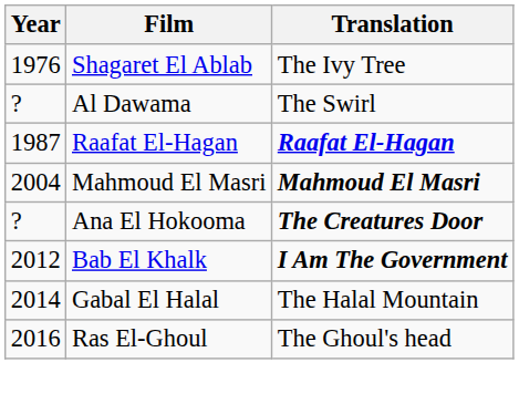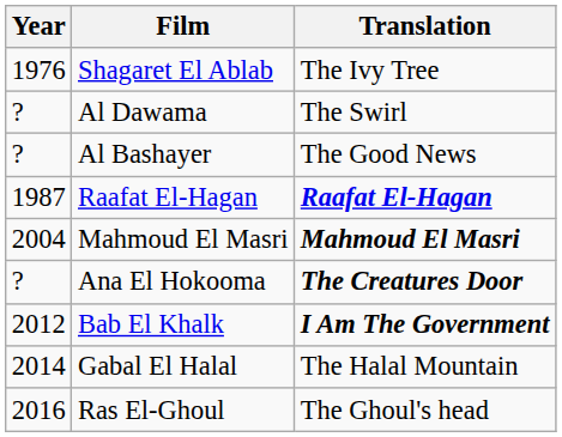 <table class="wikitable">
 <tr>
 <th>Year</th>
 <th>Film</th>
 <th>Translation</th>
 </tr>
 <tr>
 <td>1976</td>
 <td><a href='#'>Shagaret El Ablab</a></td>
 <td>The Ivy Tree</td>
 </tr>
 <tr>
 <td>?</td>
 <td>Al Dawama</td>
 <td>The Swirl</td>
+</tr>
+<tr>
+<td>?</td>
+<td>Al Bashayer</td>
+<td>The Good News</td>
 </tr>
 <tr>
 <td>1987</td>
 <td><a href='#'>Raafat El-Hagan</a></td>
 <td><strong><em><a href='#'>Raafat El-Hagan</a></em></strong></td>
 </tr>
 <tr>
 <td>2004</td>
 <td>Mahmoud El Masri</td>
 <td><strong><em>Mahmoud El Masri</em></strong></td>
 </tr>
 <tr>
 <td>?</td>
 <td>Ana El Hokooma</td>
 <td><strong><em>The Creatures Door</em></strong></td>
 </tr>
 <tr>
 <td>2012</td>
 <td><a href='#'>Bab El Khalk</a></td>
 <td><strong><em>I Am The Government</em></strong></td>
 </tr>
 <tr>
 <td>2014</td>
 <td>Gabal El Halal</td>
 <td>The Halal Mountain</td>
 </tr>
 <tr>
 <td>2016</td>
 <td>Ras El-Ghoul</td>
 <td>The Ghoul's head</td>
 </tr>
 </table>
